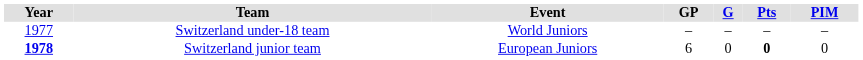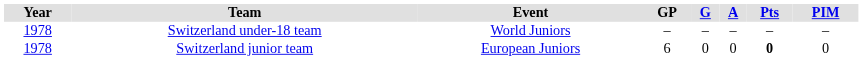 <table border="0" cellpadding="1" cellspacing="0" style="text-align:center; width:60em">
 <tr bgcolor="#e0e0e0">
 <th>Year</th>
 <th>Team</th>
 <th>Event</th>
 <th>GP</th>
 <th><a href='#'>G</a></th>
+<th><a href='#'>A</a></th>
 <th><a href='#'>Pts</a></th>
 <th><a href='#'>PIM</a></th>
 </tr>
 <tr>
-<td><a href='#'>1977</a></td>
+<td><a href='#'>1978</a></td>
 <td><a href='#'>Switzerland under-18 team</a></td>
 <td><a href='#'>World Juniors</a></td>
 <td>–</td>
 <td>–</td>
 <td>–</td>
 <td>–</td>
+<td>–</td>
 </tr>
 <tr>
-<td><strong><a href='#'>1978</a></strong></td>
+<td><a href='#'>1978</a></td>
 <td><a href='#'>Switzerland junior team</a></td>
 <td><a href='#'>European Juniors</a></td>
 <td>6</td>
+<td>0</td>
 <td>0</td>
 <td><strong>0</strong></td>
 <td>0</td>
 </tr>
 </table>
